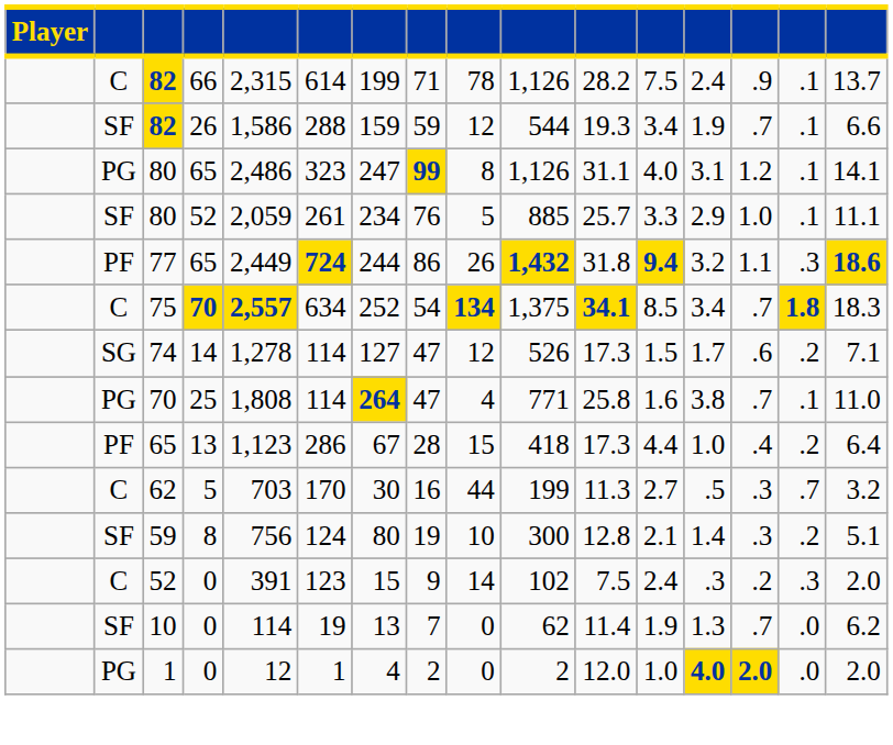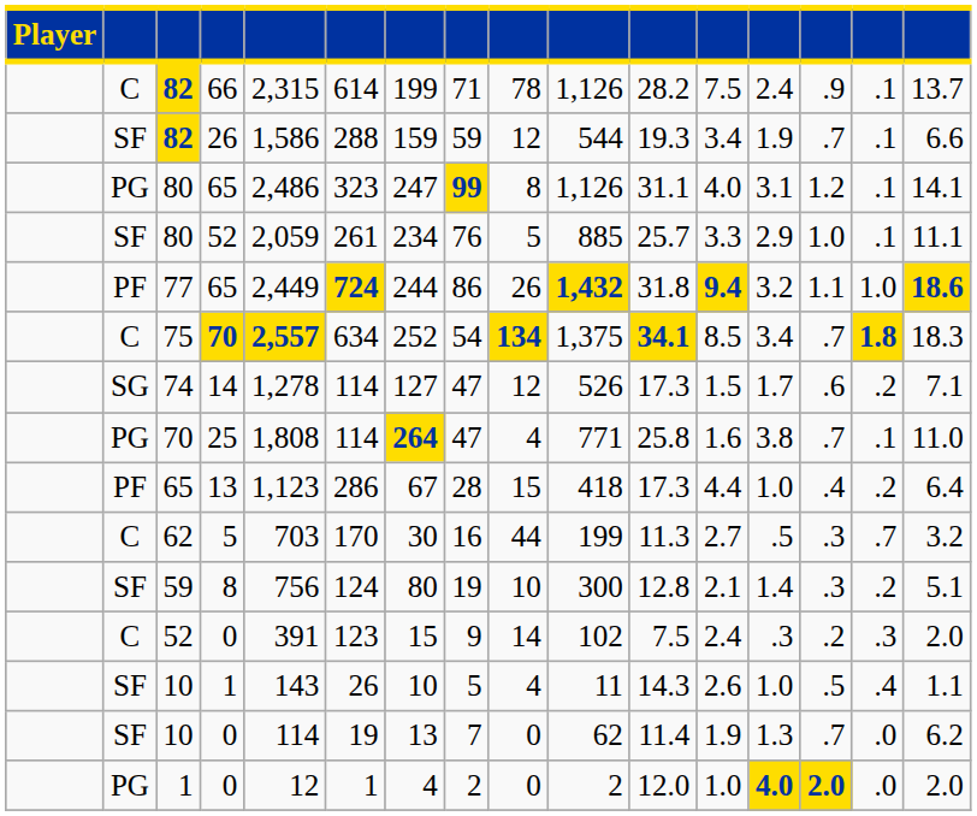 <table class="wikitable sortable" style="font-size: 95%; text-align:right;">
 <tr>
 <th style="background:#0032A0; color:#FEDD00; border-top:#FEDD00 3px solid; border-bottom:#FEDD00 3px solid;">Player</th>
 <th style="background:#0032A0; color:#FEDD00; border-top:#FEDD00 3px solid; border-bottom:#FEDD00 3px solid;"></th>
 <th style="background:#0032A0; color:#FEDD00; border-top:#FEDD00 3px solid; border-bottom:#FEDD00 3px solid;"></th>
 <th style="background:#0032A0; color:#FEDD00; border-top:#FEDD00 3px solid; border-bottom:#FEDD00 3px solid;"></th>
 <th style="background:#0032A0; color:#FEDD00; border-top:#FEDD00 3px solid; border-bottom:#FEDD00 3px solid;"></th>
 <th style="background:#0032A0; color:#FEDD00; border-top:#FEDD00 3px solid; border-bottom:#FEDD00 3px solid;"></th>
 <th style="background:#0032A0; color:#FEDD00; border-top:#FEDD00 3px solid; border-bottom:#FEDD00 3px solid;"></th>
 <th style="background:#0032A0; color:#FEDD00; border-top:#FEDD00 3px solid; border-bottom:#FEDD00 3px solid;"></th>
 <th style="background:#0032A0; color:#FEDD00; border-top:#FEDD00 3px solid; border-bottom:#FEDD00 3px solid;"></th>
 <th style="background:#0032A0; color:#FEDD00; border-top:#FEDD00 3px solid; border-bottom:#FEDD00 3px solid;"></th>
 <th style="background:#0032A0; color:#FEDD00; border-top:#FEDD00 3px solid; border-bottom:#FEDD00 3px solid;"></th>
 <th style="background:#0032A0; color:#FEDD00; border-top:#FEDD00 3px solid; border-bottom:#FEDD00 3px solid;"></th>
 <th style="background:#0032A0; color:#FEDD00; border-top:#FEDD00 3px solid; border-bottom:#FEDD00 3px solid;"></th>
 <th style="background:#0032A0; color:#FEDD00; border-top:#FEDD00 3px solid; border-bottom:#FEDD00 3px solid;"></th>
 <th style="background:#0032A0; color:#FEDD00; border-top:#FEDD00 3px solid; border-bottom:#FEDD00 3px solid;"></th>
 <th style="background:#0032A0; color:#FEDD00; border-top:#FEDD00 3px solid; border-bottom:#FEDD00 3px solid;"></th>
 </tr>
 <tr>
 <td style="text-align:left;"></td>
 <td style="text-align:center;">C</td>
 <td style="background:#FEDD00; color:#0032A0;"><strong>82</strong></td>
 <td>66</td>
 <td>2,315</td>
 <td>614</td>
 <td>199</td>
 <td>71</td>
 <td>78</td>
 <td>1,126</td>
 <td>28.2</td>
 <td>7.5</td>
 <td>2.4</td>
 <td>.9</td>
 <td>.1</td>
 <td>13.7</td>
 </tr>
 <tr>
 <td style="text-align:left;"></td>
 <td style="text-align:center;">SF</td>
 <td style="background:#FEDD00; color:#0032A0;"><strong>82</strong></td>
 <td>26</td>
 <td>1,586</td>
 <td>288</td>
 <td>159</td>
 <td>59</td>
 <td>12</td>
 <td>544</td>
 <td>19.3</td>
 <td>3.4</td>
 <td>1.9</td>
 <td>.7</td>
 <td>.1</td>
 <td>6.6</td>
 </tr>
 <tr>
 <td style="text-align:left;"></td>
 <td style="text-align:center;">PG</td>
 <td>80</td>
 <td>65</td>
 <td>2,486</td>
 <td>323</td>
 <td>247</td>
 <td style="background:#FEDD00; color:#0032A0;"><strong>99</strong></td>
 <td>8</td>
 <td>1,126</td>
 <td>31.1</td>
 <td>4.0</td>
 <td>3.1</td>
 <td>1.2</td>
 <td>.1</td>
 <td>14.1</td>
 </tr>
 <tr>
 <td style="text-align:left;"></td>
 <td style="text-align:center;">SF</td>
 <td>80</td>
 <td>52</td>
 <td>2,059</td>
 <td>261</td>
 <td>234</td>
 <td>76</td>
 <td>5</td>
 <td>885</td>
 <td>25.7</td>
 <td>3.3</td>
 <td>2.9</td>
 <td>1.0</td>
 <td>.1</td>
 <td>11.1</td>
 </tr>
 <tr>
 <td style="text-align:left;"></td>
 <td style="text-align:center;">PF</td>
 <td>77</td>
 <td>65</td>
 <td>2,449</td>
 <td style="background:#FEDD00; color:#0032A0;"><strong>724</strong></td>
 <td>244</td>
 <td>86</td>
 <td>26</td>
 <td style="background:#FEDD00; color:#0032A0;"><strong>1,432</strong></td>
 <td>31.8</td>
 <td style="background:#FEDD00; color:#0032A0;"><strong>9.4</strong></td>
 <td>3.2</td>
 <td>1.1</td>
-<td>.3</td>
+<td>1.0</td>
 <td style="background:#FEDD00; color:#0032A0;"><strong>18.6</strong></td>
 </tr>
 <tr>
 <td style="text-align:left;"></td>
 <td style="text-align:center;">C</td>
 <td>75</td>
 <td style="background:#FEDD00; color:#0032A0;"><strong>70</strong></td>
 <td style="background:#FEDD00; color:#0032A0;"><strong>2,557</strong></td>
 <td>634</td>
 <td>252</td>
 <td>54</td>
 <td style="background:#FEDD00; color:#0032A0;"><strong>134</strong></td>
 <td>1,375</td>
 <td style="background:#FEDD00; color:#0032A0;"><strong>34.1</strong></td>
 <td>8.5</td>
 <td>3.4</td>
 <td>.7</td>
 <td style="background:#FEDD00; color:#0032A0;"><strong>1.8</strong></td>
 <td>18.3</td>
 </tr>
 <tr>
 <td style="text-align:left;"></td>
 <td style="text-align:center;">SG</td>
 <td>74</td>
 <td>14</td>
 <td>1,278</td>
 <td>114</td>
 <td>127</td>
 <td>47</td>
 <td>12</td>
 <td>526</td>
 <td>17.3</td>
 <td>1.5</td>
 <td>1.7</td>
 <td>.6</td>
 <td>.2</td>
 <td>7.1</td>
 </tr>
 <tr>
 <td style="text-align:left;"></td>
 <td style="text-align:center;">PG</td>
 <td>70</td>
 <td>25</td>
 <td>1,808</td>
 <td>114</td>
 <td style="background:#FEDD00; color:#0032A0;"><strong>264</strong></td>
 <td>47</td>
 <td>4</td>
 <td>771</td>
 <td>25.8</td>
 <td>1.6</td>
 <td>3.8</td>
 <td>.7</td>
 <td>.1</td>
 <td>11.0</td>
 </tr>
 <tr>
 <td style="text-align:left;"></td>
 <td style="text-align:center;">PF</td>
 <td>65</td>
 <td>13</td>
 <td>1,123</td>
 <td>286</td>
 <td>67</td>
 <td>28</td>
 <td>15</td>
 <td>418</td>
 <td>17.3</td>
 <td>4.4</td>
 <td>1.0</td>
 <td>.4</td>
 <td>.2</td>
 <td>6.4</td>
 </tr>
 <tr>
 <td style="text-align:left;"></td>
 <td style="text-align:center;">C</td>
 <td>62</td>
 <td>5</td>
 <td>703</td>
 <td>170</td>
 <td>30</td>
 <td>16</td>
 <td>44</td>
 <td>199</td>
 <td>11.3</td>
 <td>2.7</td>
 <td>.5</td>
 <td>.3</td>
 <td>.7</td>
 <td>3.2</td>
 </tr>
 <tr>
 <td style="text-align:left;"></td>
 <td style="text-align:center;">SF</td>
 <td>59</td>
 <td>8</td>
 <td>756</td>
 <td>124</td>
 <td>80</td>
 <td>19</td>
 <td>10</td>
 <td>300</td>
 <td>12.8</td>
 <td>2.1</td>
 <td>1.4</td>
 <td>.3</td>
 <td>.2</td>
 <td>5.1</td>
 </tr>
 <tr>
 <td style="text-align:left;"></td>
 <td style="text-align:center;">C</td>
 <td>52</td>
 <td>0</td>
 <td>391</td>
 <td>123</td>
 <td>15</td>
 <td>9</td>
 <td>14</td>
 <td>102</td>
 <td>7.5</td>
 <td>2.4</td>
 <td>.3</td>
 <td>.2</td>
 <td>.3</td>
 <td>2.0</td>
 </tr>
 <tr>
 <td style="text-align:left;"></td>
 <td style="text-align:center;">SF</td>
 <td>10</td>
+<td>1</td>
+<td>143</td>
+<td>26</td>
+<td>10</td>
+<td>5</td>
+<td>4</td>
+<td>11</td>
+<td>14.3</td>
+<td>2.6</td>
+<td>1.0</td>
+<td>.5</td>
+<td>.4</td>
+<td>1.1</td>
+</tr>
+<tr>
+<td style="text-align:left;"></td>
+<td style="text-align:center;">SF</td>
+<td>10</td>
 <td>0</td>
 <td>114</td>
 <td>19</td>
 <td>13</td>
 <td>7</td>
 <td>0</td>
 <td>62</td>
 <td>11.4</td>
 <td>1.9</td>
 <td>1.3</td>
 <td>.7</td>
 <td>.0</td>
 <td>6.2</td>
 </tr>
 <tr>
 <td style="text-align:left;"></td>
 <td style="text-align:center;">PG</td>
 <td>1</td>
 <td>0</td>
 <td>12</td>
 <td>1</td>
 <td>4</td>
 <td>2</td>
 <td>0</td>
 <td>2</td>
 <td>12.0</td>
 <td>1.0</td>
 <td style="background:#FEDD00; color:#0032A0;"><strong>4.0</strong></td>
 <td style="background:#FEDD00; color:#0032A0;"><strong>2.0</strong></td>
 <td>.0</td>
 <td>2.0</td>
 </tr>
 </table>
